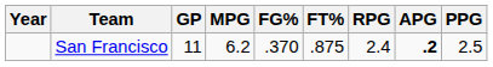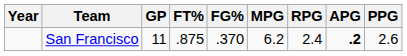 <table class="wikitable sortable" style="font-size:95%; text-align:right;">
 <tr>
 <th>Year</th>
 <th>Team</th>
 <th>GP</th>
+<th>FT%</th>
+<th>FG%</th>
 <th>MPG</th>
-<th>FG%</th>
-<th>FT%</th>
 <th>RPG</th>
 <th>APG</th>
 <th>PPG</th>
 </tr>
 <tr>
 <td style="text-align:left;"></td>
 <td style="text-align:left;"><a href='#'>San Francisco</a></td>
 <td>11</td>
+<td>.875</td>
+<td>.370</td>
 <td>6.2</td>
-<td>.370</td>
-<td>.875</td>
 <td>2.4</td>
 <td><strong>.2</strong></td>
-<td>2.5</td>
+<td>2.6</td>
 </tr>
 </table>
